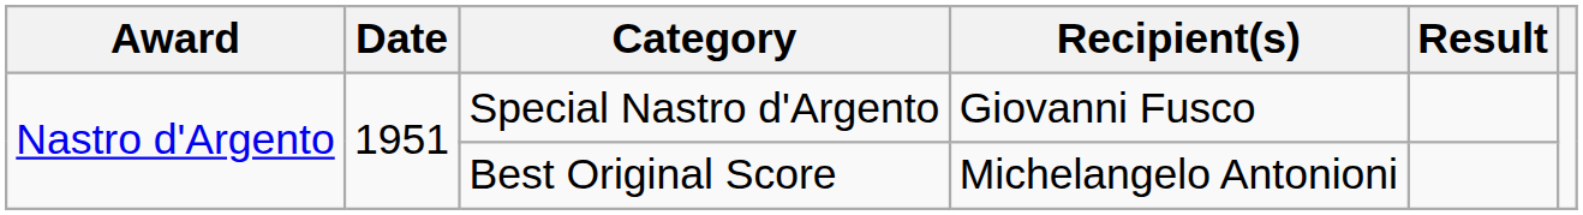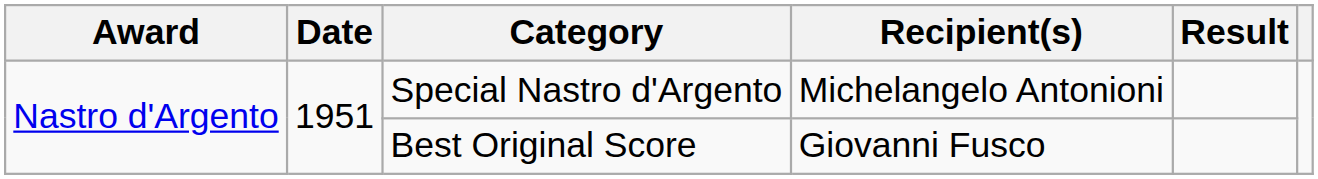 <table class="wikitable sortable plainrowheaders">
 <tr>
 <th scope="col">Award</th>
 <th scope="col">Date</th>
 <th scope="col">Category</th>
 <th scope="col">Recipient(s)</th>
 <th scope="col">Result</th>
 <th scope="col" class="unsortable"></th>
 </tr>
 <tr>
 <td rowspan="2"><a href='#'>Nastro d'Argento</a></td>
 <td rowspan="2">1951</td>
 <td>Special Nastro d'Argento</td>
-<td>Giovanni Fusco</td>
+<td>Michelangelo Antonioni</td>
 <td></td>
 <td rowspan="2" align="center"></td>
 </tr>
 <tr>
 <td>Best Original Score</td>
-<td>Michelangelo Antonioni</td>
+<td>Giovanni Fusco</td>
 <td></td>
 </tr>
 </table>
